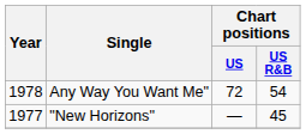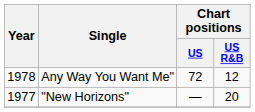 <table class="wikitable" style="text-align:center;">
 <tr>
 <th rowspan="2">Year</th>
 <th rowspan="2">Single</th>
 <th colspan="2">Chart positions</th>
 </tr>
 <tr style="font-size:smaller;">
 <th width="40"><a href='#'>US</a></th>
 <th width="40"><a href='#'>US<br>R&B</a></th>
 </tr>
 <tr>
 <td rowspan="1">1978</td>
 <td align="left">Any Way You Want Me"</td>
 <td>72</td>
-<td>54</td>
+<td>12</td>
 </tr>
 <tr>
 <td rowspan="1">1977</td>
 <td align="left">"New Horizons"</td>
 <td>—</td>
-<td>45</td>
+<td>20</td>
 </tr>
 <tr>
 </tr>
 </table>
